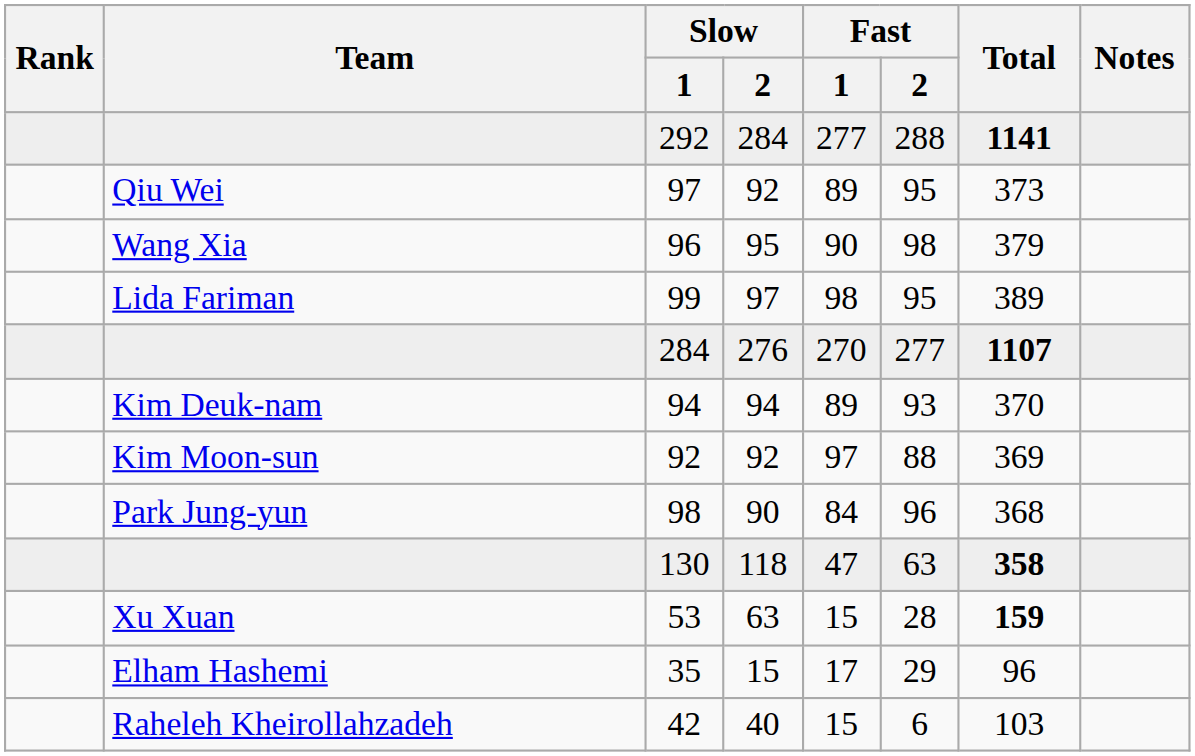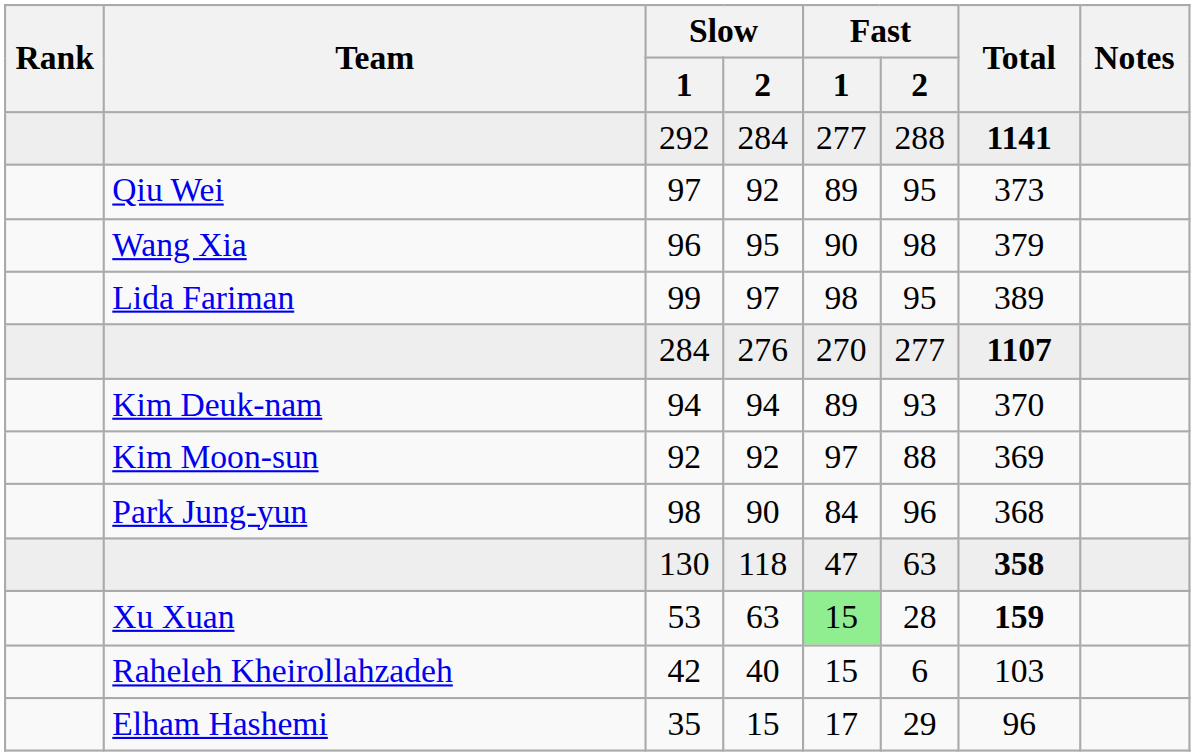 <table class="wikitable" style="text-align:center">
 <tr>
 <th rowspan=2 width=40>Rank</th>
 <th rowspan=2 width=250>Team</th>
 <th colspan=2>Slow</th>
 <th colspan=2>Fast</th>
 <th rowspan=2 width=50>Total</th>
 <th rowspan=2 width=45>Notes</th>
 </tr>
 <tr>
 <th width=30>1</th>
 <th width=30>2</th>
 <th width=30>1</th>
 <th width=30>2</th>
 </tr>
 <tr bgcolor=eeeeee>
 <td></td>
 <td align=left></td>
 <td>292</td>
 <td>284</td>
 <td>277</td>
 <td>288</td>
 <td><strong>1141</strong></td>
 <td></td>
 </tr>
 <tr>
 <td></td>
 <td align=left><a href='#'>Qiu Wei</a></td>
 <td>97</td>
 <td>92</td>
 <td>89</td>
 <td>95</td>
 <td>373</td>
 <td></td>
 </tr>
 <tr>
 <td></td>
 <td align=left><a href='#'>Wang Xia</a></td>
 <td>96</td>
 <td>95</td>
 <td>90</td>
 <td>98</td>
 <td>379</td>
 <td></td>
 </tr>
 <tr>
 <td></td>
 <td align=left><a href='#'>Lida Fariman</a></td>
 <td>99</td>
 <td>97</td>
 <td>98</td>
 <td>95</td>
 <td>389</td>
 <td></td>
 </tr>
 <tr bgcolor=eeeeee>
 <td></td>
 <td align=left></td>
 <td>284</td>
 <td>276</td>
 <td>270</td>
 <td>277</td>
 <td><strong>1107</strong></td>
 <td></td>
 </tr>
 <tr>
 <td></td>
 <td align=left><a href='#'>Kim Deuk-nam</a></td>
 <td>94</td>
 <td>94</td>
 <td>89</td>
 <td>93</td>
 <td>370</td>
 <td></td>
 </tr>
 <tr>
 <td></td>
 <td align=left><a href='#'>Kim Moon-sun</a></td>
 <td>92</td>
 <td>92</td>
 <td>97</td>
 <td>88</td>
 <td>369</td>
 <td></td>
 </tr>
 <tr>
 <td></td>
 <td align=left><a href='#'>Park Jung-yun</a></td>
 <td>98</td>
 <td>90</td>
 <td>84</td>
 <td>96</td>
 <td>368</td>
 <td></td>
 </tr>
 <tr bgcolor=eeeeee>
 <td></td>
 <td align=left></td>
 <td>130</td>
 <td>118</td>
 <td>47</td>
 <td>63</td>
 <td><strong>358</strong></td>
 <td></td>
 </tr>
 <tr>
 <td></td>
 <td align=left><a href='#'>Xu Xuan</a></td>
 <td>53</td>
 <td>63</td>
-<td>15</td>
+<td style="background: lightgreen;">15</td>
 <td>28</td>
 <td><strong>159</strong></td>
+<td></td>
+</tr>
+<tr>
+<td></td>
+<td align=left><a href='#'>Raheleh Kheirollahzadeh</a></td>
+<td>42</td>
+<td>40</td>
+<td>15</td>
+<td>6</td>
+<td>103</td>
 <td></td>
 </tr>
 <tr>
 <td></td>
 <td align=left><a href='#'>Elham Hashemi</a></td>
 <td>35</td>
 <td>15</td>
 <td>17</td>
 <td>29</td>
 <td>96</td>
 <td></td>
 </tr>
-<tr>
-<td></td>
-<td align=left><a href='#'>Raheleh Kheirollahzadeh</a></td>
-<td>42</td>
-<td>40</td>
-<td>15</td>
-<td>6</td>
-<td>103</td>
-<td></td>
-</tr>
 </table>
